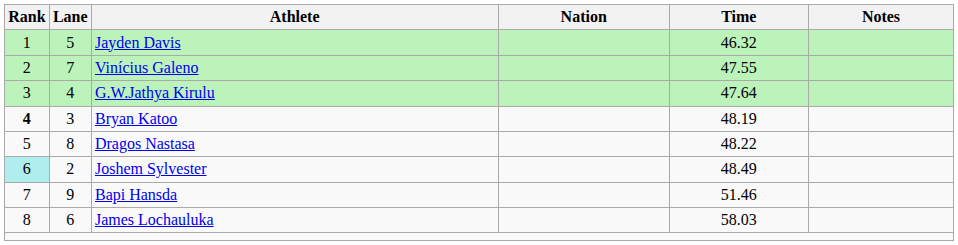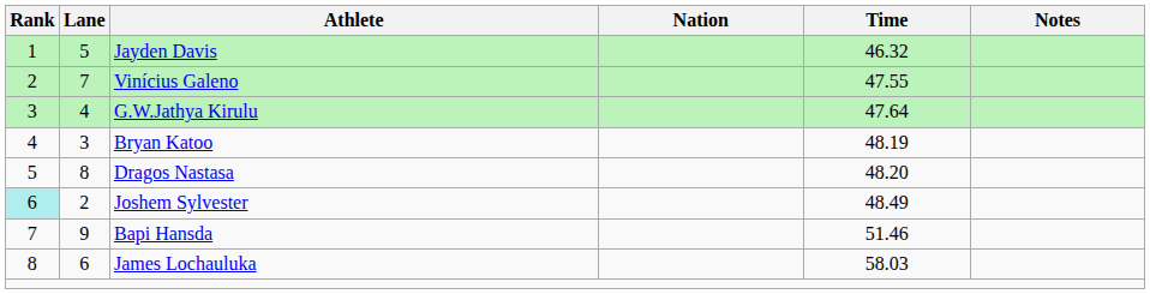 <table class="wikitable sortable" style="text-align:center;width: 60%;">
 <tr>
 <th scope="col" style="width: 10px;">Rank</th>
 <th scope="col" style="width: 10px;">Lane</th>
 <th scope="col">Athlete</th>
 <th scope="col">Nation</th>
 <th scope="col">Time</th>
 <th scope="col">Notes</th>
 </tr>
 <tr bgcolor=bbf3bb>
 <td>1</td>
 <td>5</td>
 <td align=left><a href='#'>Jayden Davis</a></td>
 <td align=left></td>
 <td>46.32</td>
 <td></td>
 </tr>
 <tr bgcolor=bbf3bb>
 <td>2</td>
 <td>7</td>
 <td align=left><a href='#'>Vinícius Galeno</a></td>
 <td align=left></td>
 <td>47.55</td>
 <td></td>
 </tr>
 <tr bgcolor=bbf3bb>
 <td>3</td>
 <td>4</td>
 <td align=left><a href='#'>G.W.Jathya Kirulu</a></td>
 <td align=left></td>
 <td>47.64</td>
 <td></td>
 </tr>
 <tr>
-<td><strong>4</strong></td>
+<td>4</td>
 <td>3</td>
 <td align=left><a href='#'>Bryan Katoo</a></td>
 <td align=left></td>
 <td>48.19</td>
 <td></td>
 </tr>
 <tr>
 <td>5</td>
 <td>8</td>
 <td align=left><a href='#'>Dragos Nastasa</a></td>
 <td align=left></td>
-<td>48.22</td>
+<td>48.20</td>
 <td></td>
 </tr>
 <tr>
 <td style="background: paleturquoise;">6</td>
 <td>2</td>
 <td align=left><a href='#'>Joshem Sylvester</a></td>
 <td align=left></td>
 <td>48.49</td>
 <td></td>
 </tr>
 <tr>
 <td>7</td>
 <td>9</td>
 <td align=left><a href='#'>Bapi Hansda</a></td>
 <td align=left></td>
 <td>51.46</td>
 <td></td>
 </tr>
 <tr>
 <td>8</td>
 <td>6</td>
 <td align=left><a href='#'>James Lochauluka</a></td>
 <td align=left></td>
 <td>58.03</td>
 <td></td>
 </tr>
 <tr class="sortbottom">
 <td colspan="6"></td>
 </tr>
 </table>
